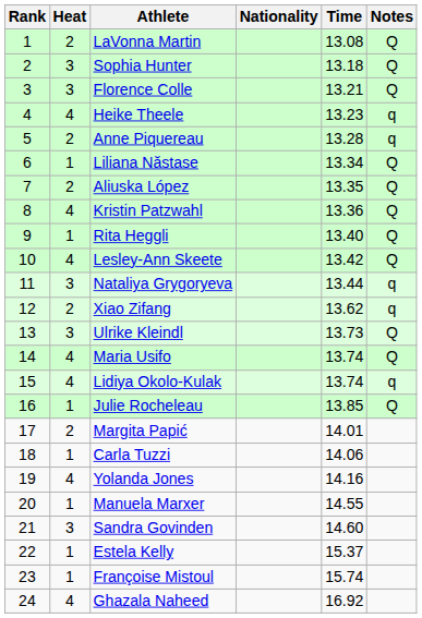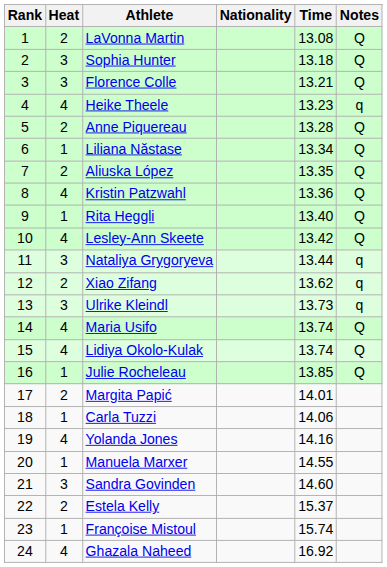 <table class="wikitable sortable" style="text-align:center">
 <tr>
 <th>Rank</th>
 <th>Heat</th>
 <th>Athlete</th>
 <th>Nationality</th>
 <th>Time</th>
 <th>Notes</th>
 </tr>
 <tr bgcolor=ccffcc>
 <td>1</td>
 <td>2</td>
 <td align=left><a href='#'>LaVonna Martin</a></td>
 <td align=left></td>
 <td>13.08</td>
 <td>Q</td>
 </tr>
 <tr bgcolor=ccffcc>
 <td>2</td>
 <td>3</td>
 <td align=left><a href='#'>Sophia Hunter</a></td>
 <td align=left></td>
 <td>13.18</td>
 <td>Q</td>
 </tr>
 <tr bgcolor=ccffcc>
 <td>3</td>
 <td>3</td>
 <td align=left><a href='#'>Florence Colle</a></td>
 <td align=left></td>
 <td>13.21</td>
 <td>Q</td>
 </tr>
 <tr bgcolor=ccffcc>
 <td>4</td>
 <td>4</td>
 <td align=left><a href='#'>Heike Theele</a></td>
 <td align=left></td>
 <td>13.23</td>
 <td>q</td>
 </tr>
 <tr bgcolor=ccffcc>
 <td>5</td>
 <td>2</td>
 <td align=left><a href='#'>Anne Piquereau</a></td>
 <td align=left></td>
 <td>13.28</td>
-<td>q</td>
+<td>Q</td>
 </tr>
 <tr bgcolor=ccffcc>
 <td>6</td>
 <td>1</td>
 <td align=left><a href='#'>Liliana Năstase</a></td>
 <td align=left></td>
 <td>13.34</td>
 <td>Q</td>
 </tr>
 <tr bgcolor=ccffcc>
 <td>7</td>
 <td>2</td>
 <td align=left><a href='#'>Aliuska López</a></td>
 <td align=left></td>
 <td>13.35</td>
 <td>Q</td>
 </tr>
 <tr bgcolor=ccffcc>
 <td>8</td>
 <td>4</td>
 <td align=left><a href='#'>Kristin Patzwahl</a></td>
 <td align=left></td>
 <td>13.36</td>
 <td>Q</td>
 </tr>
 <tr bgcolor=ccffcc>
 <td>9</td>
 <td>1</td>
 <td align=left><a href='#'>Rita Heggli</a></td>
 <td align=left></td>
 <td>13.40</td>
 <td>Q</td>
 </tr>
 <tr bgcolor=ccffcc>
 <td>10</td>
 <td>4</td>
 <td align=left><a href='#'>Lesley-Ann Skeete</a></td>
 <td align=left></td>
 <td>13.42</td>
 <td>Q</td>
 </tr>
 <tr bgcolor=ddffdd>
 <td>11</td>
 <td>3</td>
 <td align=left><a href='#'>Nataliya Grygoryeva</a></td>
 <td align=left></td>
 <td>13.44</td>
 <td>q</td>
 </tr>
 <tr bgcolor=ddffdd>
 <td>12</td>
 <td>2</td>
 <td align=left><a href='#'>Xiao Zifang</a></td>
 <td align=left></td>
 <td>13.62</td>
 <td>q</td>
 </tr>
 <tr bgcolor=ddffdd>
 <td>13</td>
 <td>3</td>
 <td align=left><a href='#'>Ulrike Kleindl</a></td>
 <td align=left></td>
 <td>13.73</td>
-<td>Q</td>
+<td>q</td>
 </tr>
 <tr bgcolor=ccffcc>
 <td>14</td>
 <td>4</td>
 <td align=left><a href='#'>Maria Usifo</a></td>
 <td align=left></td>
 <td>13.74</td>
 <td>Q</td>
 </tr>
 <tr bgcolor=ddffdd>
 <td>15</td>
 <td>4</td>
 <td align=left><a href='#'>Lidiya Okolo-Kulak</a></td>
 <td align=left></td>
 <td>13.74</td>
-<td>q</td>
+<td>Q</td>
 </tr>
 <tr bgcolor=ccffcc>
 <td>16</td>
 <td>1</td>
 <td align=left><a href='#'>Julie Rocheleau</a></td>
 <td align=left></td>
 <td>13.85</td>
 <td>Q</td>
 </tr>
 <tr>
 <td>17</td>
 <td>2</td>
 <td align=left><a href='#'>Margita Papić</a></td>
 <td align=left></td>
 <td>14.01</td>
 <td></td>
 </tr>
 <tr>
 <td>18</td>
 <td>1</td>
 <td align=left><a href='#'>Carla Tuzzi</a></td>
 <td align=left></td>
 <td>14.06</td>
 <td></td>
 </tr>
 <tr>
 <td>19</td>
 <td>4</td>
 <td align=left><a href='#'>Yolanda Jones</a></td>
 <td align=left></td>
 <td>14.16</td>
 <td></td>
 </tr>
 <tr>
 <td>20</td>
 <td>1</td>
 <td align=left><a href='#'>Manuela Marxer</a></td>
 <td align=left></td>
 <td>14.55</td>
 <td></td>
 </tr>
 <tr>
 <td>21</td>
 <td>3</td>
 <td align=left><a href='#'>Sandra Govinden</a></td>
 <td align=left></td>
 <td>14.60</td>
 <td></td>
 </tr>
 <tr>
 <td>22</td>
-<td>1</td>
+<td>2</td>
 <td align=left><a href='#'>Estela Kelly</a></td>
 <td align=left></td>
 <td>15.37</td>
 <td></td>
 </tr>
 <tr>
 <td>23</td>
 <td>1</td>
 <td align=left><a href='#'>Françoise Mistoul</a></td>
 <td align=left></td>
 <td>15.74</td>
 <td></td>
 </tr>
 <tr>
 <td>24</td>
 <td>4</td>
 <td align=left><a href='#'>Ghazala Naheed</a></td>
 <td align=left></td>
 <td>16.92</td>
 <td></td>
 </tr>
 </table>
